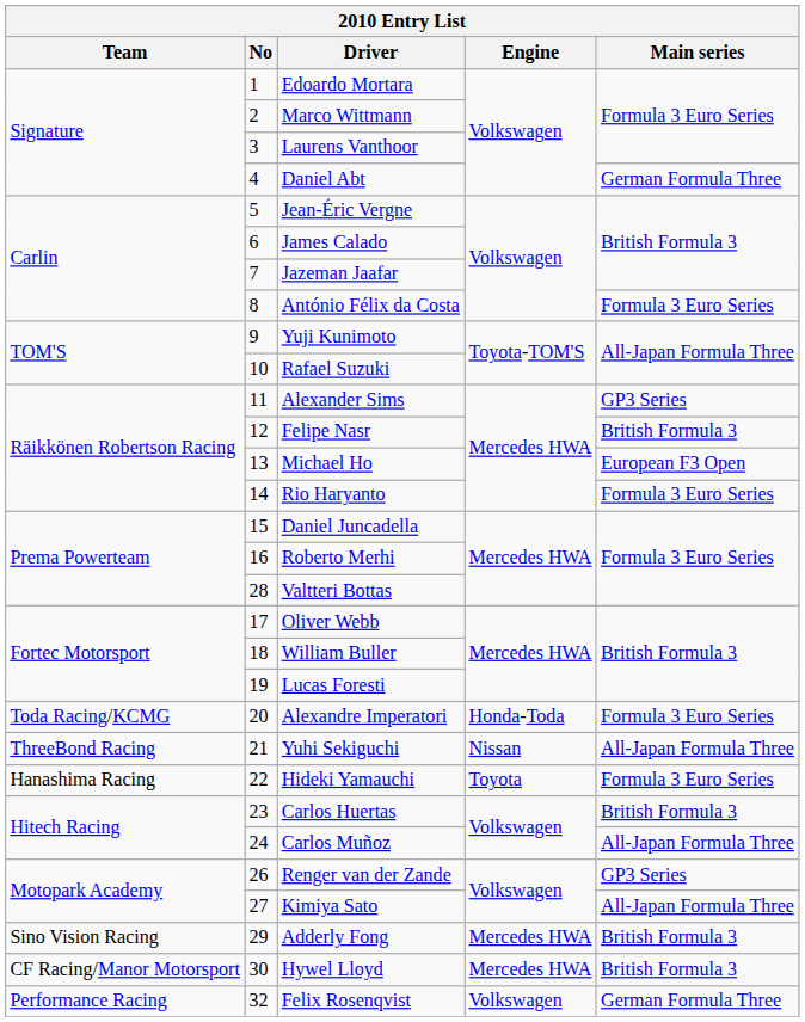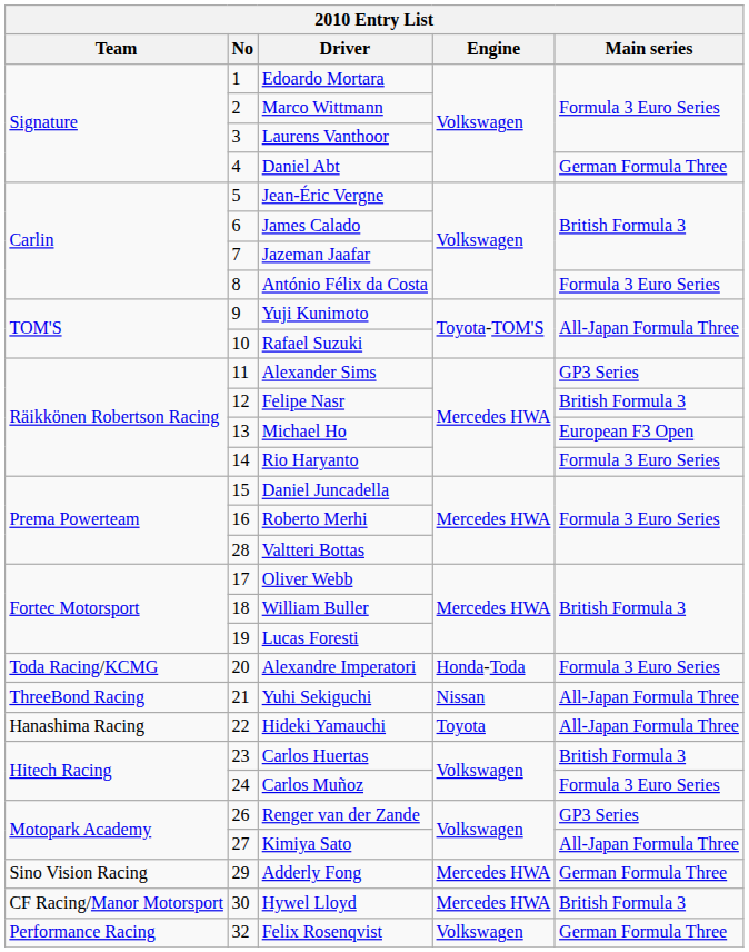 <table class="wikitable" style="font-size: 85%;">
 <tr>
 <th colspan=7>2010 Entry List</th>
 </tr>
 <tr>
 <th>Team</th>
 <th>No</th>
 <th>Driver</th>
 <th>Engine</th>
 <th>Main series</th>
 </tr>
 <tr>
 <td rowspan=4> <a href='#'>Signature</a></td>
 <td>1</td>
 <td> <a href='#'>Edoardo Mortara</a></td>
 <td rowspan=4><a href='#'>Volkswagen</a></td>
 <td rowspan=3><a href='#'>Formula 3 Euro Series</a></td>
 </tr>
 <tr>
 <td>2</td>
 <td> <a href='#'>Marco Wittmann</a></td>
 </tr>
 <tr>
 <td>3</td>
 <td> <a href='#'>Laurens Vanthoor</a></td>
 </tr>
 <tr>
 <td>4</td>
 <td> <a href='#'>Daniel Abt</a></td>
 <td><a href='#'>German Formula Three</a></td>
 </tr>
 <tr>
 <td rowspan=4> <a href='#'>Carlin</a></td>
 <td>5</td>
 <td> <a href='#'>Jean-Éric Vergne</a></td>
 <td rowspan=4><a href='#'>Volkswagen</a></td>
 <td rowspan=3><a href='#'>British Formula 3</a></td>
 </tr>
 <tr>
 <td>6</td>
 <td> <a href='#'>James Calado</a></td>
 </tr>
 <tr>
 <td>7</td>
 <td> <a href='#'>Jazeman Jaafar</a></td>
 </tr>
 <tr>
 <td>8</td>
 <td> <a href='#'>António Félix da Costa</a></td>
 <td><a href='#'>Formula 3 Euro Series</a></td>
 </tr>
 <tr>
 <td rowspan=2> <a href='#'>TOM'S</a></td>
 <td>9</td>
 <td> <a href='#'>Yuji Kunimoto</a></td>
 <td rowspan=2><a href='#'>Toyota</a>-<a href='#'>TOM'S</a></td>
 <td rowspan=2><a href='#'>All-Japan Formula Three</a></td>
 </tr>
 <tr>
 <td>10</td>
 <td> <a href='#'>Rafael Suzuki</a></td>
 </tr>
 <tr>
 <td rowspan=4> <a href='#'>Räikkönen Robertson Racing</a></td>
 <td>11</td>
 <td> <a href='#'>Alexander Sims</a></td>
 <td rowspan=4><a href='#'>Mercedes HWA</a></td>
 <td><a href='#'>GP3 Series</a></td>
 </tr>
 <tr>
 <td>12</td>
 <td> <a href='#'>Felipe Nasr</a></td>
 <td><a href='#'>British Formula 3</a></td>
 </tr>
 <tr>
 <td>13</td>
 <td> <a href='#'>Michael Ho</a></td>
 <td><a href='#'>European F3 Open</a></td>
 </tr>
 <tr>
 <td>14</td>
 <td> <a href='#'>Rio Haryanto</a></td>
 <td><a href='#'>Formula 3 Euro Series</a></td>
 </tr>
 <tr>
 <td rowspan=3> <a href='#'>Prema Powerteam</a></td>
 <td>15</td>
 <td> <a href='#'>Daniel Juncadella</a></td>
 <td rowspan=3><a href='#'>Mercedes HWA</a></td>
 <td rowspan=3><a href='#'>Formula 3 Euro Series</a></td>
 </tr>
 <tr>
 <td>16</td>
 <td> <a href='#'>Roberto Merhi</a></td>
 </tr>
 <tr>
 <td>28</td>
 <td> <a href='#'>Valtteri Bottas</a></td>
 </tr>
 <tr>
 <td rowspan=3> <a href='#'>Fortec Motorsport</a></td>
 <td>17</td>
 <td> <a href='#'>Oliver Webb</a></td>
 <td rowspan=3><a href='#'>Mercedes HWA</a></td>
 <td rowspan=3><a href='#'>British Formula 3</a></td>
 </tr>
 <tr>
 <td>18</td>
 <td> <a href='#'>William Buller</a></td>
 </tr>
 <tr>
 <td>19</td>
 <td> <a href='#'>Lucas Foresti</a></td>
 </tr>
 <tr>
 <td> <a href='#'>Toda Racing</a>/<a href='#'>KCMG</a></td>
 <td>20</td>
 <td> <a href='#'>Alexandre Imperatori</a></td>
 <td><a href='#'>Honda</a>-<a href='#'>Toda</a></td>
 <td><a href='#'>Formula 3 Euro Series</a></td>
 </tr>
 <tr>
 <td> <a href='#'>ThreeBond Racing</a></td>
 <td>21</td>
 <td> <a href='#'>Yuhi Sekiguchi</a></td>
 <td><a href='#'>Nissan</a></td>
 <td><a href='#'>All-Japan Formula Three</a></td>
 </tr>
 <tr>
 <td> Hanashima Racing</td>
 <td>22</td>
 <td> <a href='#'>Hideki Yamauchi</a></td>
 <td><a href='#'>Toyota</a></td>
-<td><a href='#'>Formula 3 Euro Series</a></td>
+<td><a href='#'>All-Japan Formula Three</a></td>
 </tr>
 <tr>
 <td rowspan=2> <a href='#'>Hitech Racing</a></td>
 <td>23</td>
 <td> <a href='#'>Carlos Huertas</a></td>
 <td rowspan=2><a href='#'>Volkswagen</a></td>
 <td><a href='#'>British Formula 3</a></td>
 </tr>
 <tr>
 <td>24</td>
 <td> <a href='#'>Carlos Muñoz</a></td>
-<td><a href='#'>All-Japan Formula Three</a></td>
+<td><a href='#'>Formula 3 Euro Series</a></td>
 </tr>
 <tr>
 <td rowspan=2> <a href='#'>Motopark Academy</a></td>
 <td>26</td>
 <td> <a href='#'>Renger van der Zande</a></td>
 <td rowspan=2><a href='#'>Volkswagen</a></td>
 <td><a href='#'>GP3 Series</a></td>
 </tr>
 <tr>
 <td>27</td>
 <td> <a href='#'>Kimiya Sato</a></td>
 <td><a href='#'>All-Japan Formula Three</a></td>
 </tr>
 <tr>
 <td> Sino Vision Racing</td>
 <td>29</td>
 <td> <a href='#'>Adderly Fong</a></td>
 <td><a href='#'>Mercedes HWA</a></td>
-<td><a href='#'>British Formula 3</a></td>
+<td><a href='#'>German Formula Three</a></td>
 </tr>
 <tr>
 <td> CF Racing/<a href='#'>Manor Motorsport</a></td>
 <td>30</td>
 <td> <a href='#'>Hywel Lloyd</a></td>
 <td><a href='#'>Mercedes HWA</a></td>
 <td><a href='#'>British Formula 3</a></td>
 </tr>
 <tr>
 <td> <a href='#'>Performance Racing</a></td>
 <td>32</td>
 <td> <a href='#'>Felix Rosenqvist</a></td>
 <td><a href='#'>Volkswagen</a></td>
 <td><a href='#'>German Formula Three</a></td>
 </tr>
 </table>
